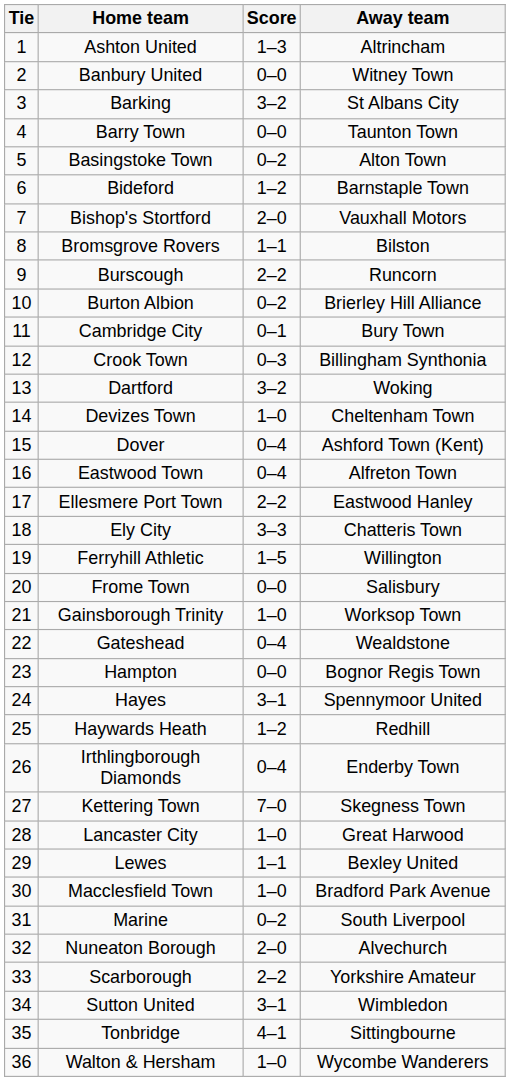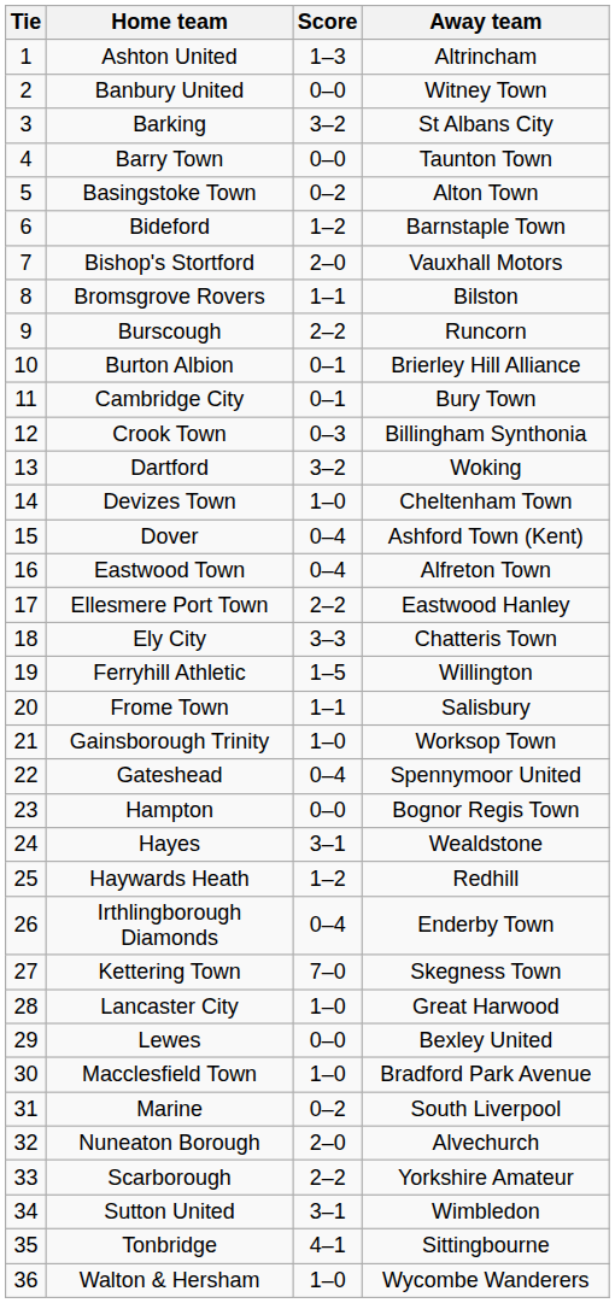 <table class="wikitable" style="text-align:center;">
 <tr>
 <th width=20>Tie</th>
 <th width=175>Home team</th>
 <th width=20>Score</th>
 <th width=175>Away team</th>
 </tr>
 <tr>
 <td>1</td>
 <td>Ashton United</td>
 <td>1–3</td>
 <td>Altrincham</td>
 </tr>
 <tr>
 <td>2</td>
 <td>Banbury United</td>
 <td>0–0</td>
 <td>Witney Town</td>
 </tr>
 <tr>
 <td>3</td>
 <td>Barking</td>
 <td>3–2</td>
 <td>St Albans City</td>
 </tr>
 <tr>
 <td>4</td>
 <td>Barry Town</td>
 <td>0–0</td>
 <td>Taunton Town</td>
 </tr>
 <tr>
 <td>5</td>
 <td>Basingstoke Town</td>
 <td>0–2</td>
 <td>Alton Town</td>
 </tr>
 <tr>
 <td>6</td>
 <td>Bideford</td>
 <td>1–2</td>
 <td>Barnstaple Town</td>
 </tr>
 <tr>
 <td>7</td>
 <td>Bishop's Stortford</td>
 <td>2–0</td>
 <td>Vauxhall Motors</td>
 </tr>
 <tr>
 <td>8</td>
 <td>Bromsgrove Rovers</td>
 <td>1–1</td>
 <td>Bilston</td>
 </tr>
 <tr>
 <td>9</td>
 <td>Burscough</td>
 <td>2–2</td>
 <td>Runcorn</td>
 </tr>
 <tr>
 <td>10</td>
 <td>Burton Albion</td>
-<td>0–2</td>
+<td>0–1</td>
 <td>Brierley Hill Alliance</td>
 </tr>
 <tr>
 <td>11</td>
 <td>Cambridge City</td>
 <td>0–1</td>
 <td>Bury Town</td>
 </tr>
 <tr>
 <td>12</td>
 <td>Crook Town</td>
 <td>0–3</td>
 <td>Billingham Synthonia</td>
 </tr>
 <tr>
 <td>13</td>
 <td>Dartford</td>
 <td>3–2</td>
 <td>Woking</td>
 </tr>
 <tr>
 <td>14</td>
 <td>Devizes Town</td>
 <td>1–0</td>
 <td>Cheltenham Town</td>
 </tr>
 <tr>
 <td>15</td>
 <td>Dover</td>
 <td>0–4</td>
 <td>Ashford Town (Kent)</td>
 </tr>
 <tr>
 <td>16</td>
 <td>Eastwood Town</td>
 <td>0–4</td>
 <td>Alfreton Town</td>
 </tr>
 <tr>
 <td>17</td>
 <td>Ellesmere Port Town</td>
 <td>2–2</td>
 <td>Eastwood Hanley</td>
 </tr>
 <tr>
 <td>18</td>
 <td>Ely City</td>
 <td>3–3</td>
 <td>Chatteris Town</td>
 </tr>
 <tr>
 <td>19</td>
 <td>Ferryhill Athletic</td>
 <td>1–5</td>
 <td>Willington</td>
 </tr>
 <tr>
 <td>20</td>
 <td>Frome Town</td>
-<td>0–0</td>
+<td>1–1</td>
 <td>Salisbury</td>
 </tr>
 <tr>
 <td>21</td>
 <td>Gainsborough Trinity</td>
 <td>1–0</td>
 <td>Worksop Town</td>
 </tr>
 <tr>
 <td>22</td>
 <td>Gateshead</td>
 <td>0–4</td>
-<td>Wealdstone</td>
+<td>Spennymoor United</td>
 </tr>
 <tr>
 <td>23</td>
 <td>Hampton</td>
 <td>0–0</td>
 <td>Bognor Regis Town</td>
 </tr>
 <tr>
 <td>24</td>
 <td>Hayes</td>
 <td>3–1</td>
-<td>Spennymoor United</td>
+<td>Wealdstone</td>
 </tr>
 <tr>
 <td>25</td>
 <td>Haywards Heath</td>
 <td>1–2</td>
 <td>Redhill</td>
 </tr>
 <tr>
 <td>26</td>
 <td>Irthlingborough Diamonds</td>
 <td>0–4</td>
 <td>Enderby Town</td>
 </tr>
 <tr>
 <td>27</td>
 <td>Kettering Town</td>
 <td>7–0</td>
 <td>Skegness Town</td>
 </tr>
 <tr>
 <td>28</td>
 <td>Lancaster City</td>
 <td>1–0</td>
 <td>Great Harwood</td>
 </tr>
 <tr>
 <td>29</td>
 <td>Lewes</td>
-<td>1–1</td>
+<td>0–0</td>
 <td>Bexley United</td>
 </tr>
 <tr>
 <td>30</td>
 <td>Macclesfield Town</td>
 <td>1–0</td>
 <td>Bradford Park Avenue</td>
 </tr>
 <tr>
 <td>31</td>
 <td>Marine</td>
 <td>0–2</td>
 <td>South Liverpool</td>
 </tr>
 <tr>
 <td>32</td>
 <td>Nuneaton Borough</td>
 <td>2–0</td>
 <td>Alvechurch</td>
 </tr>
 <tr>
 <td>33</td>
 <td>Scarborough</td>
 <td>2–2</td>
 <td>Yorkshire Amateur</td>
 </tr>
 <tr>
 <td>34</td>
 <td>Sutton United</td>
 <td>3–1</td>
 <td>Wimbledon</td>
 </tr>
 <tr>
 <td>35</td>
 <td>Tonbridge</td>
 <td>4–1</td>
 <td>Sittingbourne</td>
 </tr>
 <tr>
 <td>36</td>
 <td>Walton & Hersham</td>
 <td>1–0</td>
 <td>Wycombe Wanderers</td>
 </tr>
 </table>
